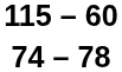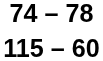 <table style="text-align:center">
 <tr>
 <th width=200></th>
 <th width=100></th>
 <th width=200></th>
 </tr>
 <tr>
+<td align=right></td>
+<td><strong>74 – 78</strong></td>
+<td align=left><strong></strong></td>
+</tr>
+<tr>
 <td align=right><strong></strong></td>
 <td><strong>115 – 60</strong></td>
 <td align=left></td>
 </tr>
-<tr>
-<td align=right></td>
-<td><strong>74 – 78</strong></td>
-<td align=left><strong></strong></td>
-</tr>
 </table>
